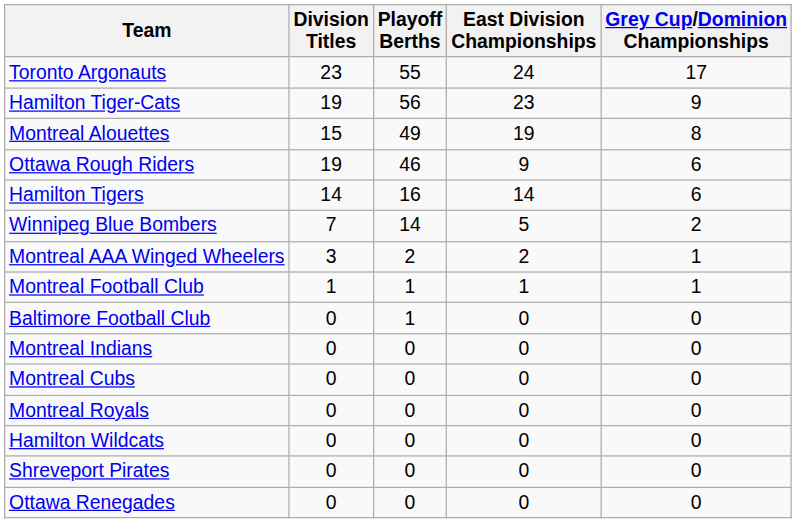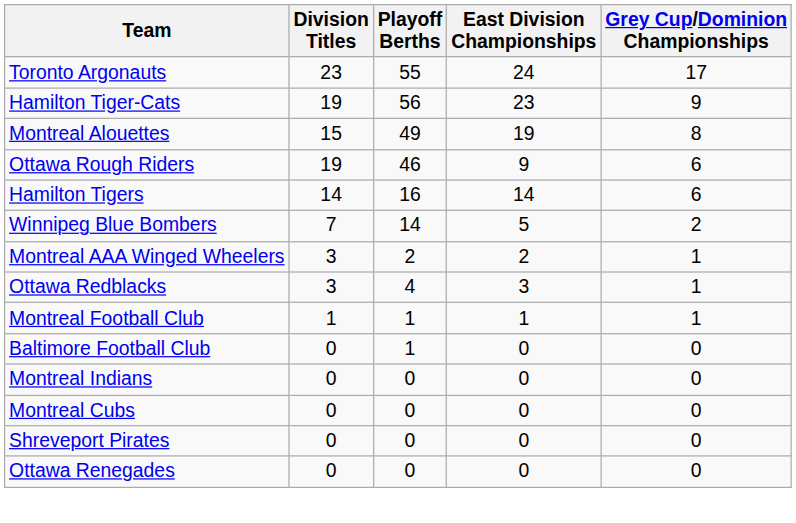 <table class="wikitable sortable">
 <tr style="background:#efefef;">
 <th>Team</th>
 <th>Division <br> Titles</th>
 <th>Playoff<br> Berths</th>
 <th>East Division<br>Championships</th>
 <th><a href='#'>Grey Cup</a>/<a href='#'>Dominion</a><br>Championships</th>
 </tr>
 <tr>
 <td><a href='#'>Toronto Argonauts</a></td>
 <td align="center">23</td>
 <td align="center">55</td>
 <td align="center">24</td>
 <td align="center">17</td>
 </tr>
 <tr>
 <td><a href='#'>Hamilton Tiger-Cats</a></td>
 <td align="center">19</td>
 <td align="center">56</td>
 <td align="center">23</td>
 <td align="center">9</td>
 </tr>
 <tr>
 <td><a href='#'>Montreal Alouettes</a></td>
 <td align="center">15</td>
 <td align="center">49</td>
 <td align="center">19</td>
 <td align="center">8</td>
 </tr>
 <tr>
 <td><a href='#'>Ottawa Rough Riders</a></td>
 <td align="center">19</td>
 <td align="center">46</td>
 <td align="center">9</td>
 <td align="center">6</td>
 </tr>
 <tr>
 <td><a href='#'>Hamilton Tigers</a></td>
 <td align="center">14</td>
 <td align="center">16</td>
 <td align="center">14</td>
 <td align="center">6</td>
 </tr>
 <tr>
 <td><a href='#'>Winnipeg Blue Bombers</a></td>
 <td align="center">7</td>
 <td align="center">14</td>
 <td align="center">5</td>
 <td align="center">2</td>
 </tr>
 <tr>
 <td><a href='#'>Montreal AAA Winged Wheelers</a></td>
 <td align="center">3</td>
 <td align="center">2</td>
 <td align="center">2</td>
 <td align="center">1</td>
 </tr>
 <tr>
+<td><a href='#'>Ottawa Redblacks</a></td>
+<td align="center">3</td>
+<td align="center">4</td>
+<td align="center">3</td>
+<td align="center">1</td>
+</tr>
+<tr>
 <td><a href='#'>Montreal Football Club</a></td>
 <td align="center">1</td>
 <td align="center">1</td>
 <td align="center">1</td>
 <td align="center">1</td>
 </tr>
 <tr>
 <td><a href='#'>Baltimore Football Club</a></td>
 <td align="center">0</td>
 <td align="center">1</td>
 <td align="center">0</td>
 <td align="center">0</td>
 </tr>
 <tr>
 <td><a href='#'>Montreal Indians</a></td>
 <td align="center">0</td>
 <td align="center">0</td>
 <td align="center">0</td>
 <td align="center">0</td>
 </tr>
 <tr>
 <td><a href='#'>Montreal Cubs</a></td>
 <td align="center">0</td>
 <td align="center">0</td>
 <td align="center">0</td>
 <td align="center">0</td>
 </tr>
 <tr>
-<td><a href='#'>Montreal Royals</a></td>
-<td align="center">0</td>
-<td align="center">0</td>
-<td align="center">0</td>
-<td align="center">0</td>
-</tr>
-<tr>
-<td><a href='#'>Hamilton Wildcats</a></td>
-<td align="center">0</td>
-<td align="center">0</td>
-<td align="center">0</td>
-<td align="center">0</td>
-</tr>
-<tr>
 <td><a href='#'>Shreveport Pirates</a></td>
 <td align="center">0</td>
 <td align="center">0</td>
 <td align="center">0</td>
 <td align="center">0</td>
 </tr>
 <tr>
 <td><a href='#'>Ottawa Renegades</a></td>
 <td align="center">0</td>
 <td align="center">0</td>
 <td align="center">0</td>
 <td align="center">0</td>
 </tr>
 </table>
